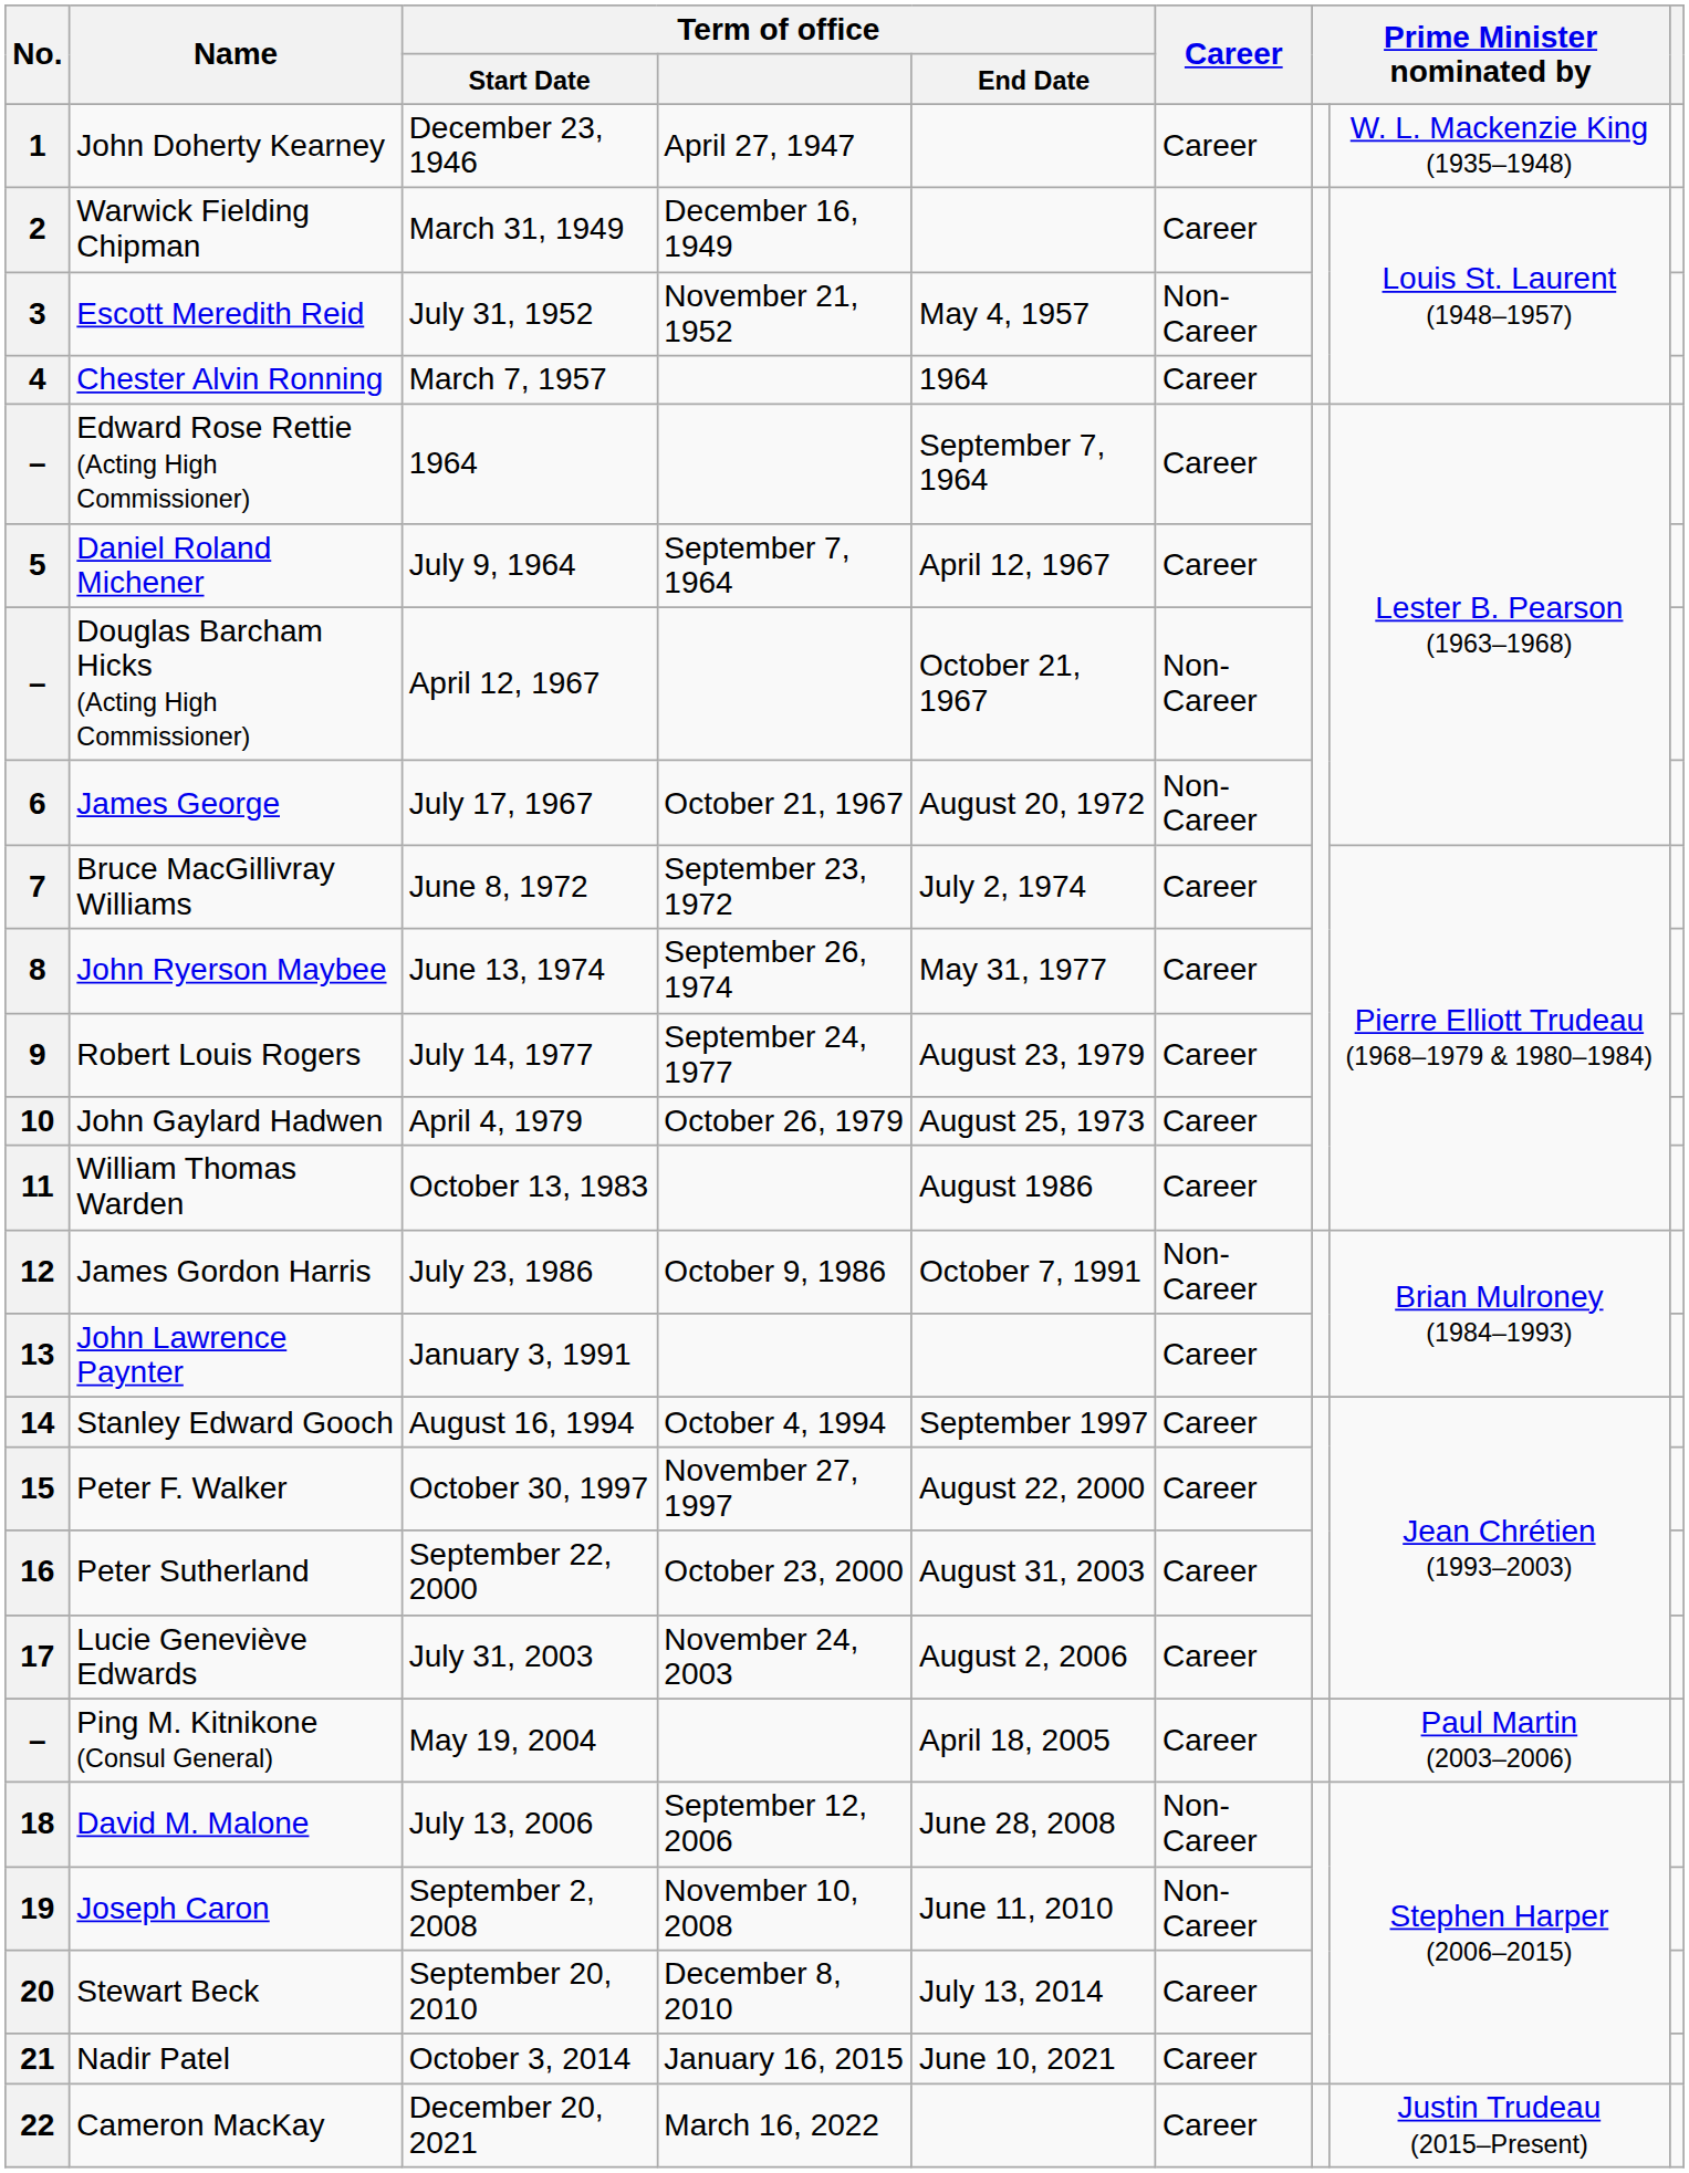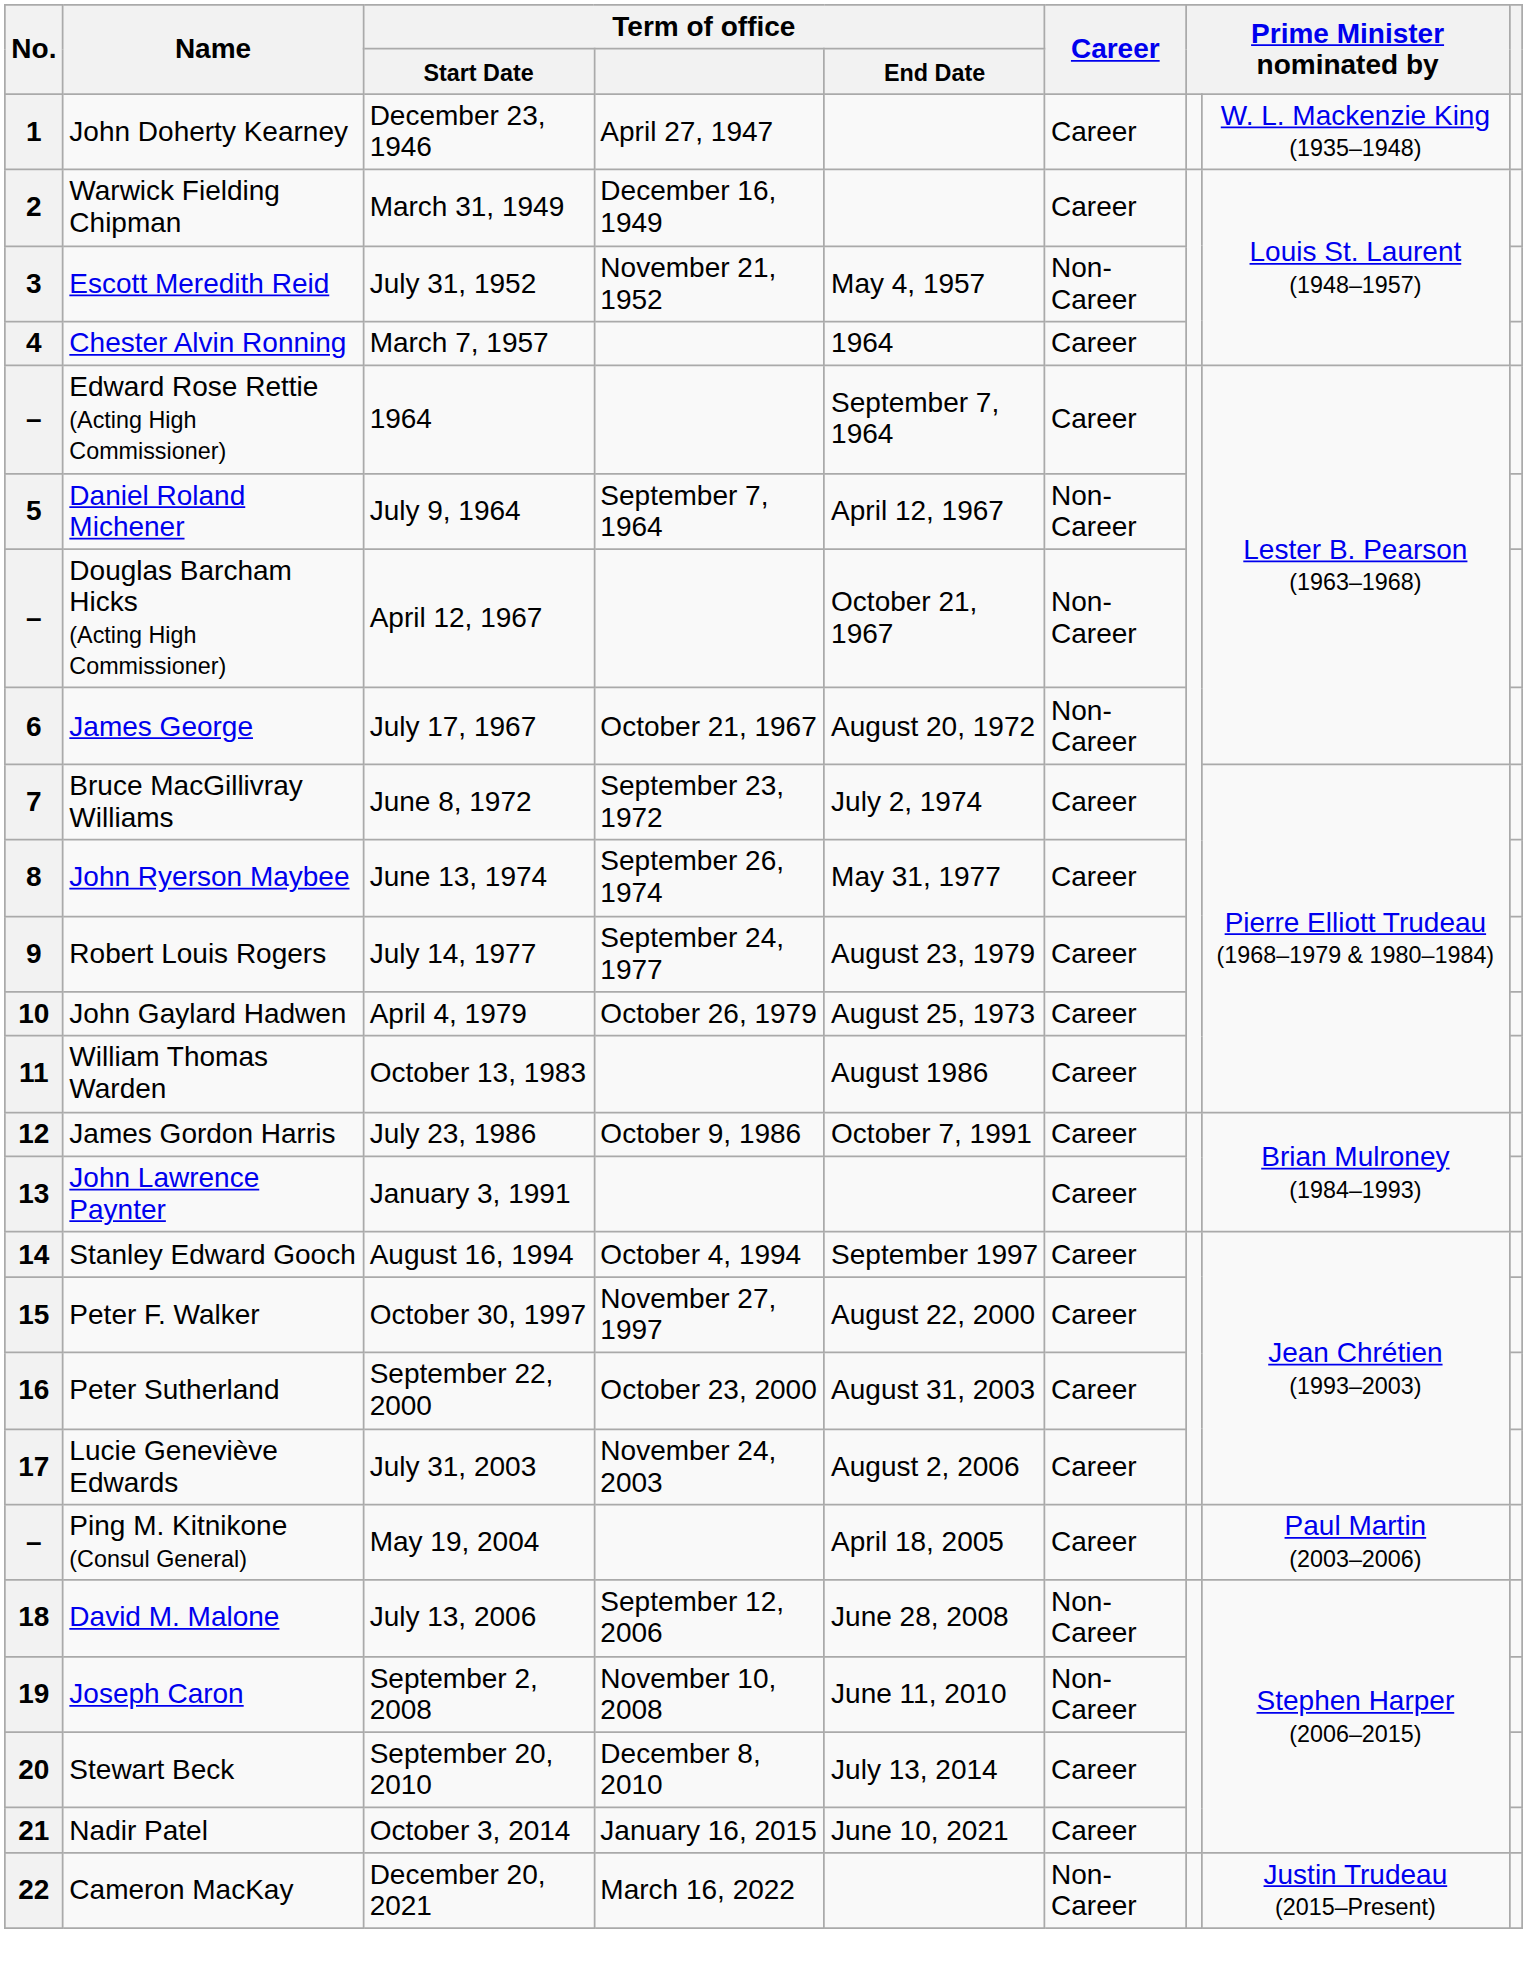 <table class="wikitable">
 <tr>
 <th rowspan="2">No.</th>
 <th rowspan="2">Name</th>
 <th colspan="3">Term of office</th>
 <th rowspan="2"><a href='#'>Career</a></th>
 <th rowspan="2"; colspan="2"><a href='#'>Prime Minister</a> nominated by</th>
 <th rowspan="2"></th>
 </tr>
 <tr>
 <th><small>Start Date</small></th>
 <th><small><a href='#'></a></small></th>
 <th><small>End Date</small></th>
 </tr>
 <tr>
 <th>1</th>
 <td>John Doherty Kearney</td>
 <td>December 23, 1946</td>
 <td>April 27, 1947</td>
 <td></td>
 <td>Career</td>
 <td></td>
 <td style=text-align:center><a href='#'>W. L. Mackenzie King</a><br><small>(1935–1948)</small></td>
 <td></td>
 </tr>
 <tr>
 <th>2</th>
 <td>Warwick Fielding Chipman</td>
 <td>March 31, 1949</td>
 <td>December 16, 1949</td>
 <td></td>
 <td>Career</td>
 <td rowspan="3"></td>
 <td rowspan="3"style=text-align:center><a href='#'>Louis St. Laurent</a><br><small>(1948–1957)</small></td>
 <td></td>
 </tr>
 <tr>
 <th>3</th>
 <td><a href='#'>Escott Meredith Reid</a></td>
 <td>July 31, 1952</td>
 <td>November 21, 1952</td>
 <td>May 4, 1957</td>
 <td>Non-Career</td>
 <td></td>
 </tr>
 <tr>
 <th>4</th>
 <td><a href='#'>Chester Alvin Ronning</a></td>
 <td>March 7, 1957</td>
 <td></td>
 <td>1964</td>
 <td>Career</td>
 <td></td>
 </tr>
 <tr>
 <th>–</th>
 <td>Edward Rose Rettie<br><small>(Acting High Commissioner)</small></td>
 <td>1964</td>
 <td></td>
 <td>September 7, 1964</td>
 <td>Career</td>
 <td rowspan="9"></td>
 <td rowspan="4"style=text-align:center><a href='#'>Lester B. Pearson</a><br><small>(1963–1968)</small></td>
 <td></td>
 </tr>
 <tr>
 <th>5</th>
 <td><a href='#'>Daniel Roland Michener</a></td>
 <td>July 9, 1964</td>
 <td>September 7, 1964</td>
 <td>April 12, 1967</td>
-<td>Career</td>
+<td>Non-Career</td>
 <td></td>
 </tr>
 <tr>
 <th>–</th>
 <td>Douglas Barcham Hicks<br><small>(Acting High Commissioner)</small></td>
 <td>April 12, 1967</td>
 <td></td>
 <td>October 21, 1967</td>
 <td>Non-Career</td>
 <td></td>
 </tr>
 <tr>
 <th>6</th>
 <td><a href='#'>James George</a></td>
 <td>July 17, 1967</td>
 <td>October 21, 1967</td>
 <td>August 20, 1972</td>
 <td>Non-Career</td>
 <td></td>
 </tr>
 <tr>
 <th>7</th>
 <td>Bruce MacGillivray Williams</td>
 <td>June 8, 1972</td>
 <td>September 23, 1972</td>
 <td>July 2, 1974</td>
 <td>Career</td>
 <td style="text-align:center" rowspan="5"><a href='#'>Pierre Elliott Trudeau</a><br><small>(1968–1979 & 1980–1984)</small></td>
 <td></td>
 </tr>
 <tr>
 <th>8</th>
 <td><a href='#'>John Ryerson Maybee</a></td>
 <td>June 13, 1974</td>
 <td>September 26, 1974</td>
 <td>May 31, 1977</td>
 <td>Career</td>
 <td></td>
 </tr>
 <tr>
 <th>9</th>
 <td>Robert Louis Rogers</td>
 <td>July 14, 1977</td>
 <td>September 24, 1977</td>
 <td>August 23, 1979</td>
 <td>Career</td>
 <td></td>
 </tr>
 <tr>
 <th>10</th>
 <td>John Gaylard Hadwen</td>
 <td>April 4, 1979</td>
 <td>October 26, 1979</td>
 <td>August 25, 1973</td>
 <td>Career</td>
 <td></td>
 </tr>
 <tr>
 <th>11</th>
 <td>William Thomas Warden</td>
 <td>October 13, 1983</td>
 <td></td>
 <td>August 1986</td>
 <td>Career</td>
 <td></td>
 </tr>
 <tr>
 <th>12</th>
 <td>James Gordon Harris</td>
 <td>July 23, 1986</td>
 <td>October 9, 1986</td>
 <td>October 7, 1991</td>
-<td>Non-Career</td>
+<td>Career</td>
 <td rowspan="2"></td>
 <td rowspan="2"style=text-align:center><a href='#'>Brian Mulroney</a><br><small>(1984–1993)</small></td>
 <td></td>
 </tr>
 <tr>
 <th>13</th>
 <td><a href='#'>John Lawrence Paynter</a></td>
 <td>January 3, 1991</td>
 <td></td>
 <td></td>
 <td>Career</td>
 <td></td>
 </tr>
 <tr>
 <th>14</th>
 <td>Stanley Edward Gooch</td>
 <td>August 16, 1994</td>
 <td>October 4, 1994</td>
 <td>September 1997</td>
 <td>Career</td>
 <td rowspan="4"></td>
 <td rowspan="4"style=text-align:center><a href='#'>Jean Chrétien</a><br><small>(1993–2003)</small></td>
 <td></td>
 </tr>
 <tr>
 <th>15</th>
 <td>Peter F. Walker</td>
 <td>October 30, 1997</td>
 <td>November 27, 1997</td>
 <td>August 22, 2000</td>
 <td>Career</td>
 <td></td>
 </tr>
 <tr>
 <th>16</th>
 <td>Peter Sutherland</td>
 <td>September 22, 2000</td>
 <td>October 23, 2000</td>
 <td>August 31, 2003</td>
 <td>Career</td>
 <td></td>
 </tr>
 <tr>
 <th>17</th>
 <td>Lucie Geneviève Edwards</td>
 <td>July 31, 2003</td>
 <td>November 24, 2003</td>
 <td>August 2, 2006</td>
 <td>Career</td>
 <td></td>
 </tr>
 <tr>
 <th>–</th>
 <td>Ping M. Kitnikone<br><small>(Consul General)</small></td>
 <td>May 19, 2004</td>
 <td></td>
 <td>April 18, 2005</td>
 <td>Career</td>
 <td></td>
 <td style=text-align:center><a href='#'>Paul Martin</a><br><small>(2003–2006)</small></td>
 <td></td>
 </tr>
 <tr>
 <th>18</th>
 <td><a href='#'>David M. Malone</a></td>
 <td>July 13, 2006</td>
 <td>September 12, 2006</td>
 <td>June 28, 2008</td>
 <td>Non-Career</td>
 <td rowspan="4"></td>
 <td rowspan="4"style=text-align:center><a href='#'>Stephen Harper</a><br><small>(2006–2015)</small></td>
 <td></td>
 </tr>
 <tr>
 <th>19</th>
 <td><a href='#'>Joseph Caron</a></td>
 <td>September 2, 2008</td>
 <td>November 10, 2008</td>
 <td>June 11, 2010</td>
 <td>Non-Career</td>
 <td></td>
 </tr>
 <tr>
 <th>20</th>
 <td>Stewart Beck</td>
 <td>September 20, 2010</td>
 <td>December 8, 2010</td>
 <td>July 13, 2014</td>
 <td>Career</td>
 <td></td>
 </tr>
 <tr>
 <th>21</th>
 <td>Nadir Patel</td>
 <td>October 3, 2014</td>
 <td>January 16, 2015</td>
 <td>June 10, 2021</td>
 <td>Career</td>
 <td></td>
 </tr>
 <tr>
 <th>22</th>
 <td>Cameron MacKay</td>
 <td>December 20, 2021</td>
 <td>March 16, 2022</td>
 <td></td>
-<td>Career</td>
+<td>Non-Career</td>
 <td></td>
 <td style=text-align:center><a href='#'>Justin Trudeau</a><br><small>(2015–Present)</small></td>
 <td></td>
 </tr>
 </table>
